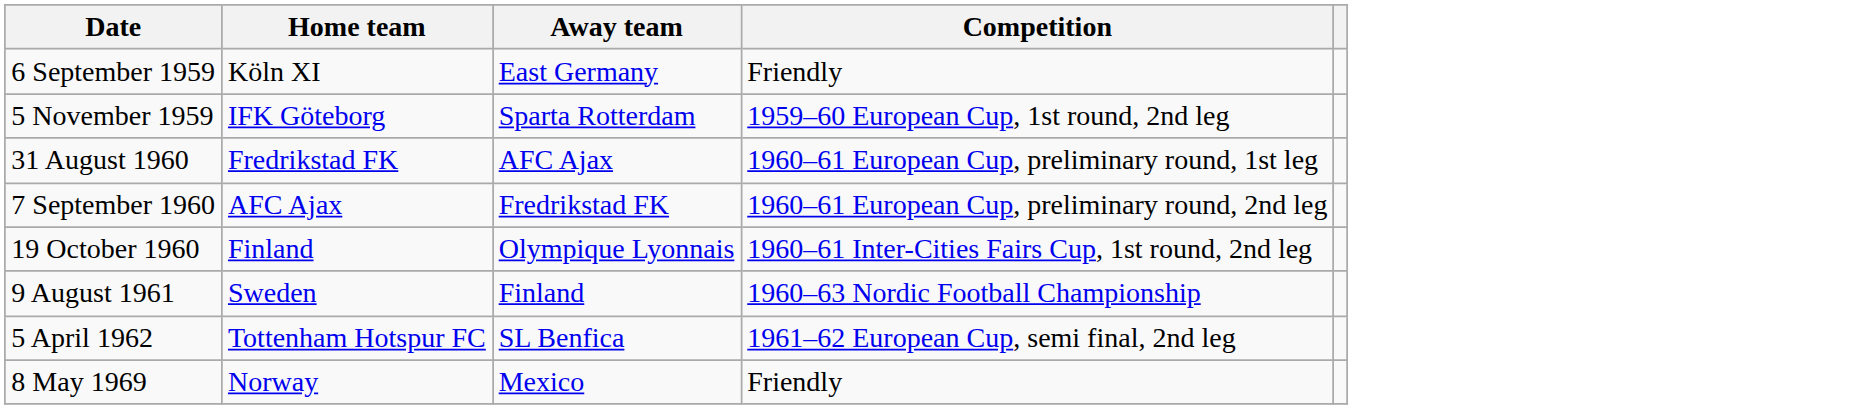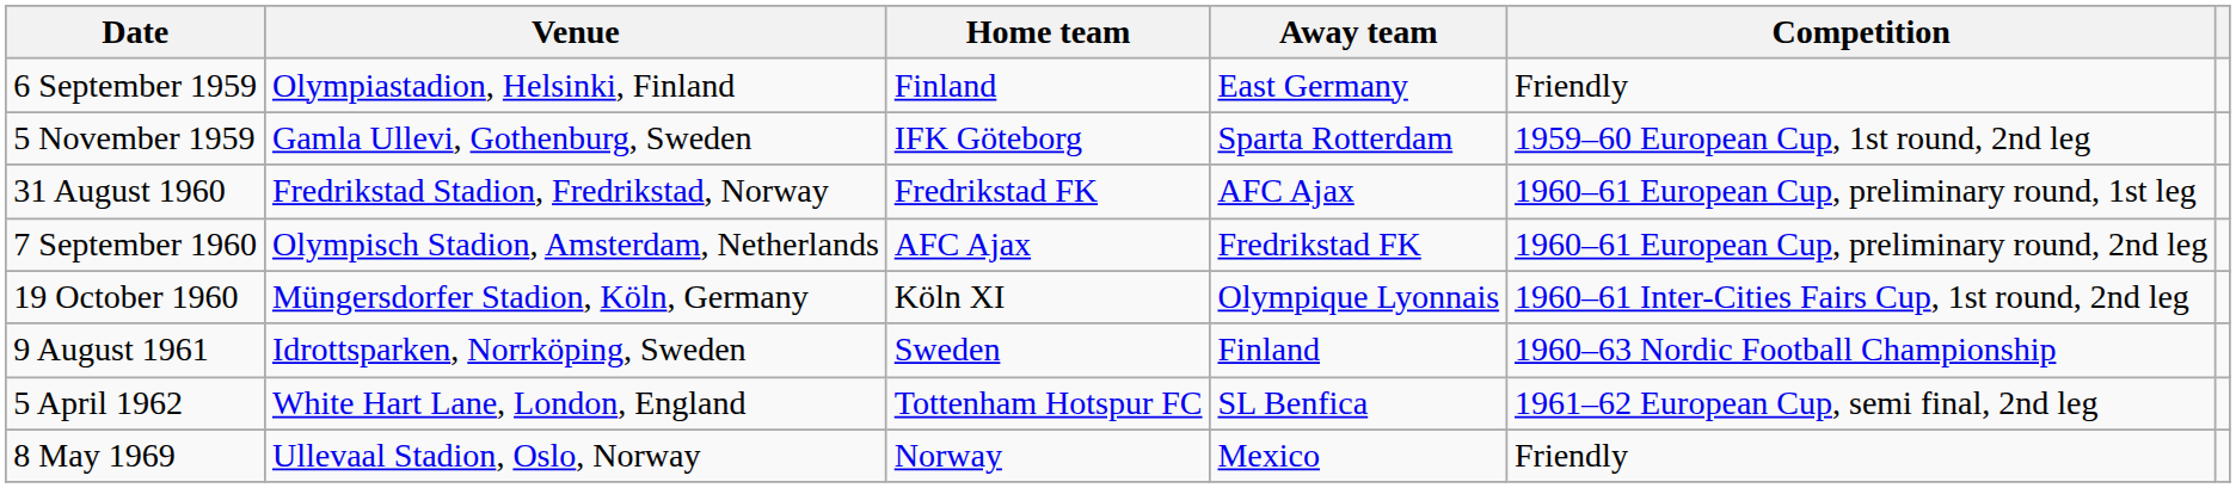 <table class="wikitable sortable">
 <tr>
 <th scope="col">Date</th>
+<th scope="col">Venue</th>
 <th scope="col">Home team</th>
 <th scope="col">Away team</th>
 <th scope="col">Competition</th>
 <th scope="col" class="unsortable"></th>
 </tr>
 <tr>
 <td>6 September 1959</td>
-<td> Köln XI</td>
+<td><a href='#'>Olympiastadion</a>, <a href='#'>Helsinki</a>, Finland</td>
+<td> <a href='#'>Finland</a></td>
 <td> <a href='#'>East Germany</a></td>
 <td>Friendly</td>
 <td></td>
 </tr>
 <tr>
 <td>5 November 1959</td>
+<td><a href='#'>Gamla Ullevi</a>, <a href='#'>Gothenburg</a>, Sweden</td>
 <td> <a href='#'>IFK Göteborg</a></td>
 <td> <a href='#'>Sparta Rotterdam</a></td>
 <td><a href='#'>1959–60 European Cup</a>, 1st round, 2nd leg</td>
 <td></td>
 </tr>
 <tr>
 <td>31 August 1960</td>
+<td><a href='#'>Fredrikstad Stadion</a>, <a href='#'>Fredrikstad</a>, Norway</td>
 <td> <a href='#'>Fredrikstad FK</a></td>
 <td> <a href='#'>AFC Ajax</a></td>
 <td><a href='#'>1960–61 European Cup</a>, preliminary round, 1st leg</td>
 <td></td>
 </tr>
 <tr>
 <td>7 September 1960</td>
+<td><a href='#'>Olympisch Stadion</a>, <a href='#'>Amsterdam</a>, Netherlands</td>
 <td> <a href='#'>AFC Ajax</a></td>
 <td> <a href='#'>Fredrikstad FK</a></td>
 <td><a href='#'>1960–61 European Cup</a>, preliminary round, 2nd leg</td>
 <td></td>
 </tr>
 <tr>
 <td>19 October 1960</td>
-<td> <a href='#'>Finland</a></td>
+<td><a href='#'>Müngersdorfer Stadion</a>, <a href='#'>Köln</a>, Germany</td>
+<td> Köln XI</td>
 <td> <a href='#'>Olympique Lyonnais</a></td>
 <td><a href='#'>1960–61 Inter-Cities Fairs Cup</a>, 1st round, 2nd leg</td>
 <td></td>
 </tr>
 <tr>
 <td>9 August 1961</td>
+<td><a href='#'>Idrottsparken</a>, <a href='#'>Norrköping</a>, Sweden</td>
 <td> <a href='#'>Sweden</a></td>
 <td> <a href='#'>Finland</a></td>
 <td><a href='#'>1960–63 Nordic Football Championship</a></td>
 <td></td>
 </tr>
 <tr>
 <td>5 April 1962</td>
+<td><a href='#'>White Hart Lane</a>, <a href='#'>London</a>, England</td>
 <td> <a href='#'>Tottenham Hotspur FC</a></td>
 <td> <a href='#'>SL Benfica</a></td>
 <td><a href='#'>1961–62 European Cup</a>, semi final, 2nd leg</td>
 <td></td>
 </tr>
 <tr>
 <td>8 May 1969</td>
+<td><a href='#'>Ullevaal Stadion</a>, <a href='#'>Oslo</a>, Norway</td>
 <td> <a href='#'>Norway</a></td>
 <td> <a href='#'>Mexico</a></td>
 <td>Friendly</td>
 <td></td>
 </tr>
 </table>
